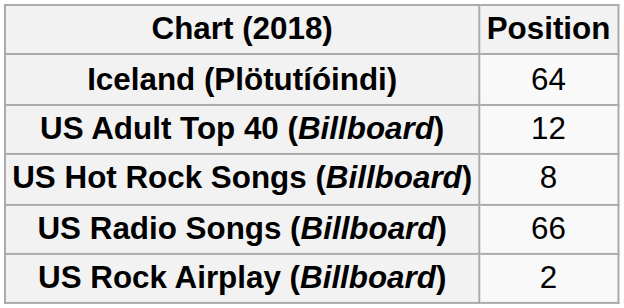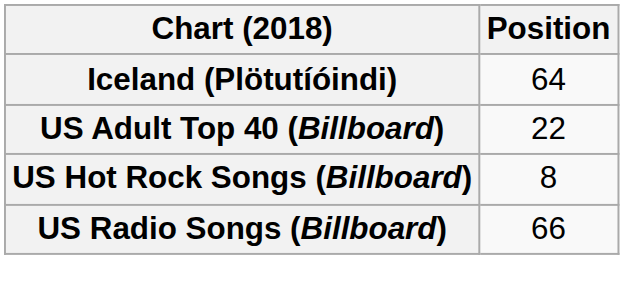 <table class="wikitable sortable plainrowheaders" style="text-align:center">
 <tr>
 <th scope="col">Chart (2018)</th>
 <th scope="col">Position</th>
 </tr>
 <tr>
 <th scope="row">Iceland (Plötutíóindi)</th>
 <td>64</td>
 </tr>
 <tr>
 <th scope="row">US Adult Top 40 (<em>Billboard</em>)</th>
-<td>12</td>
+<td>22</td>
 </tr>
 <tr>
 <th scope="row">US Hot Rock Songs (<em>Billboard</em>)</th>
 <td>8</td>
 </tr>
 <tr>
 <th scope="row">US Radio Songs (<em>Billboard</em>)</th>
 <td>66</td>
 </tr>
-<tr>
-<th scope="row">US Rock Airplay (<em>Billboard</em>)</th>
-<td>2</td>
-</tr>
 </table>
